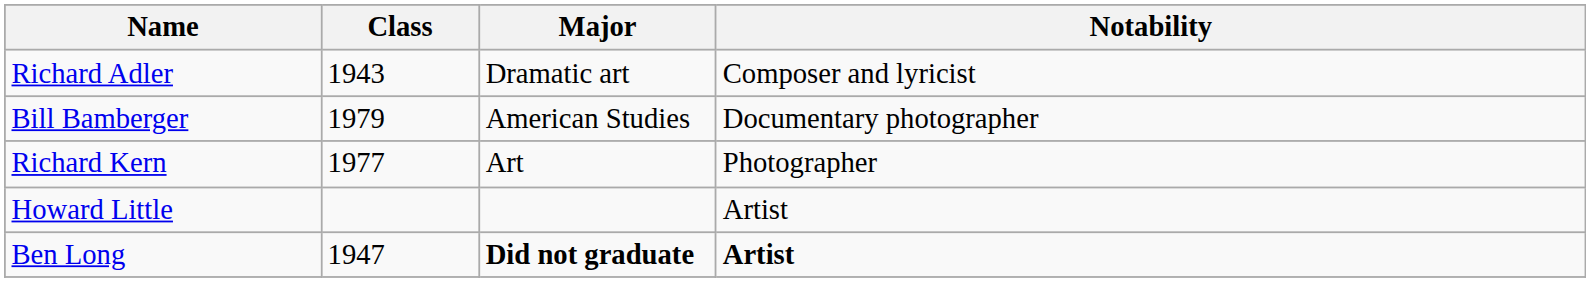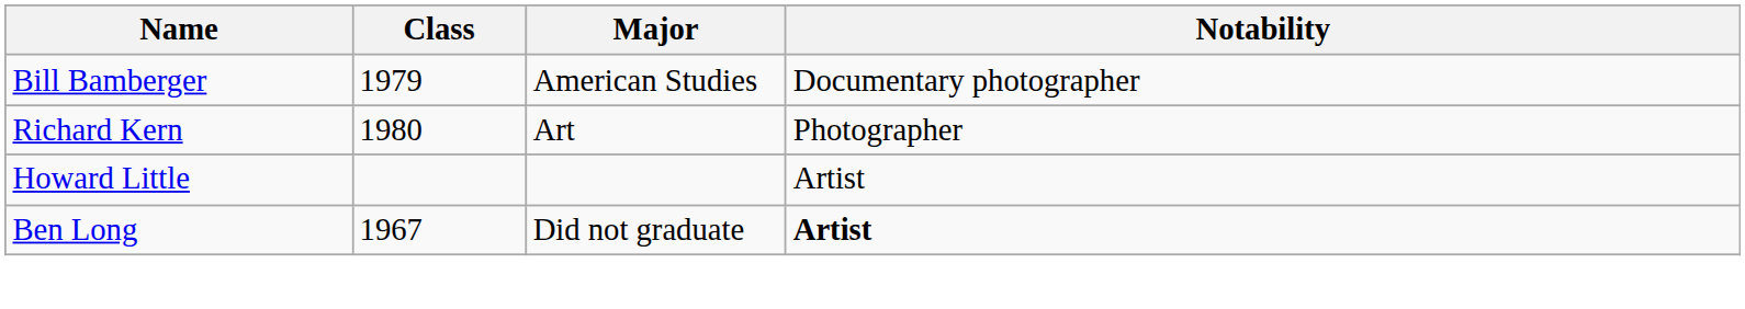 <table class="wikitable" width="100%">
 <tr>
 <th width="20%">Name</th>
 <th width="10%">Class</th>
 <th width="15%">Major</th>
 <th width="55%">Notability</th>
-</tr>
-<tr>
-<td><a href='#'>Richard Adler</a></td>
-<td>1943</td>
-<td>Dramatic art</td>
-<td>Composer and lyricist</td>
 </tr>
 <tr>
 <td><a href='#'>Bill Bamberger</a></td>
 <td>1979</td>
 <td>American Studies</td>
 <td>Documentary photographer</td>
 </tr>
 <tr>
 <td><a href='#'>Richard Kern</a></td>
-<td>1977</td>
+<td>1980</td>
 <td>Art</td>
 <td>Photographer</td>
 </tr>
 <tr>
 <td><a href='#'>Howard Little</a></td>
 <td></td>
 <td></td>
 <td>Artist</td>
 </tr>
 <tr>
 <td><a href='#'>Ben Long</a></td>
-<td>1947</td>
-<td><strong>Did not graduate</strong></td>
+<td>1967</td>
+<td>Did not graduate</td>
 <td><strong>Artist</strong></td>
 </tr>
 </table>
